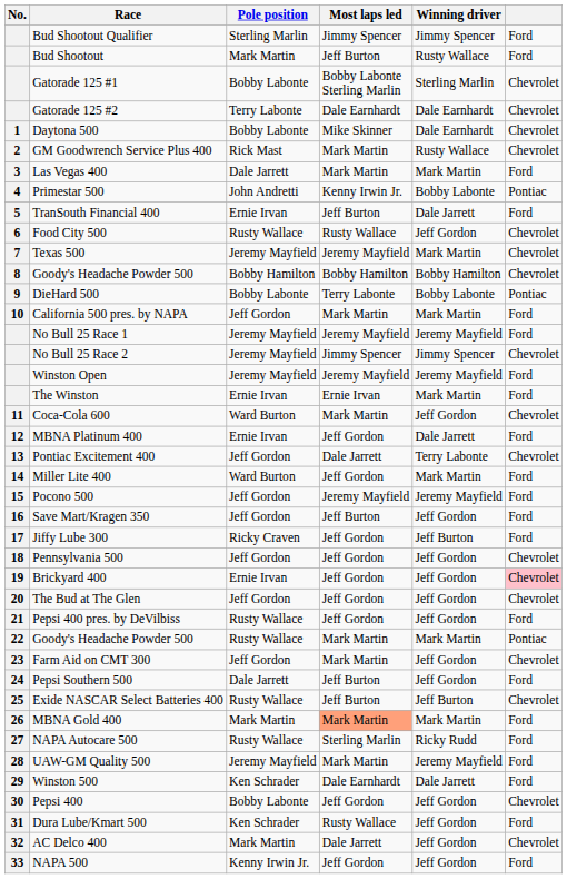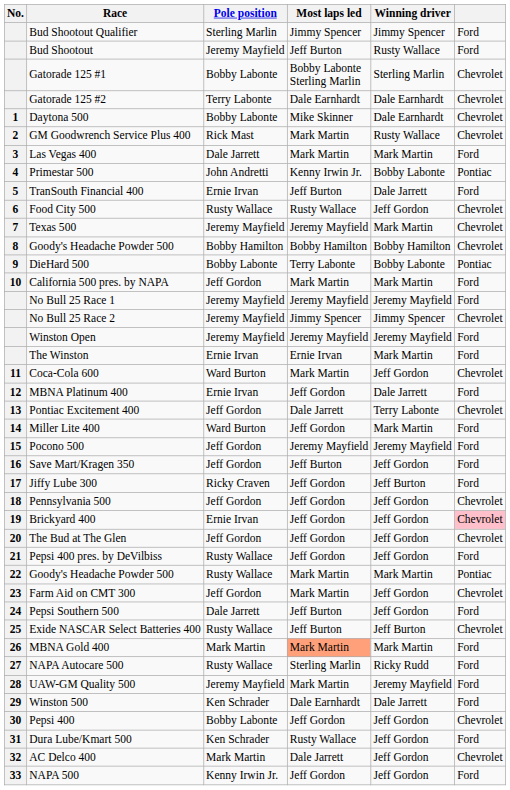 <table class="wikitable">
 <tr>
 <th>No.</th>
 <th>Race</th>
 <th><a href='#'>Pole position</a></th>
 <th>Most laps led</th>
 <th>Winning driver</th>
 <th></th>
 </tr>
 <tr>
 <th></th>
 <td>Bud Shootout Qualifier</td>
 <td>Sterling Marlin</td>
 <td>Jimmy Spencer</td>
 <td>Jimmy Spencer</td>
 <td>Ford</td>
 </tr>
 <tr>
 <th></th>
 <td>Bud Shootout</td>
-<td>Mark Martin</td>
+<td>Jeremy Mayfield</td>
 <td>Jeff Burton</td>
 <td>Rusty Wallace</td>
 <td>Ford</td>
 </tr>
 <tr>
 <th></th>
 <td>Gatorade 125 #1</td>
 <td>Bobby Labonte</td>
 <td>Bobby Labonte <br> Sterling Marlin</td>
 <td>Sterling Marlin</td>
 <td>Chevrolet</td>
 </tr>
 <tr>
 <th></th>
 <td>Gatorade 125 #2</td>
 <td>Terry Labonte</td>
 <td>Dale Earnhardt</td>
 <td>Dale Earnhardt</td>
 <td>Chevrolet</td>
 </tr>
 <tr>
 <th>1</th>
 <td>Daytona 500</td>
 <td>Bobby Labonte</td>
 <td>Mike Skinner</td>
 <td>Dale Earnhardt</td>
 <td>Chevrolet</td>
 </tr>
 <tr>
 <th>2</th>
 <td>GM Goodwrench Service Plus 400</td>
 <td>Rick Mast</td>
 <td>Mark Martin</td>
 <td>Rusty Wallace</td>
 <td>Chevrolet</td>
 </tr>
 <tr>
 <th>3</th>
 <td>Las Vegas 400</td>
 <td>Dale Jarrett</td>
 <td>Mark Martin</td>
 <td>Mark Martin</td>
 <td>Ford</td>
 </tr>
 <tr>
 <th>4</th>
 <td>Primestar 500</td>
 <td>John Andretti</td>
 <td>Kenny Irwin Jr.</td>
 <td>Bobby Labonte</td>
 <td>Pontiac</td>
 </tr>
 <tr>
 <th>5</th>
 <td>TranSouth Financial 400</td>
 <td>Ernie Irvan</td>
 <td>Jeff Burton</td>
 <td>Dale Jarrett</td>
 <td>Ford</td>
 </tr>
 <tr>
 <th>6</th>
 <td>Food City 500</td>
 <td>Rusty Wallace</td>
 <td>Rusty Wallace</td>
 <td>Jeff Gordon</td>
 <td>Chevrolet</td>
 </tr>
 <tr>
 <th>7</th>
 <td>Texas 500</td>
 <td>Jeremy Mayfield</td>
 <td>Jeremy Mayfield</td>
 <td>Mark Martin</td>
 <td>Chevrolet</td>
 </tr>
 <tr>
 <th>8</th>
 <td>Goody's Headache Powder 500</td>
 <td>Bobby Hamilton</td>
 <td>Bobby Hamilton</td>
 <td>Bobby Hamilton</td>
 <td>Chevrolet</td>
 </tr>
 <tr>
 <th>9</th>
 <td>DieHard 500</td>
 <td>Bobby Labonte</td>
 <td>Terry Labonte</td>
 <td>Bobby Labonte</td>
 <td>Pontiac</td>
 </tr>
 <tr>
 <th>10</th>
 <td>California 500 pres. by NAPA</td>
 <td>Jeff Gordon</td>
 <td>Mark Martin</td>
 <td>Mark Martin</td>
 <td>Ford</td>
 </tr>
 <tr>
 <th></th>
 <td>No Bull 25 Race 1</td>
 <td>Jeremy Mayfield</td>
 <td>Jeremy Mayfield</td>
 <td>Jeremy Mayfield</td>
 <td>Ford</td>
 </tr>
 <tr>
 <th></th>
 <td>No Bull 25 Race 2</td>
 <td>Jeremy Mayfield</td>
 <td>Jimmy Spencer</td>
 <td>Jimmy Spencer</td>
 <td>Chevrolet</td>
 </tr>
 <tr>
 <th></th>
 <td>Winston Open</td>
 <td>Jeremy Mayfield</td>
 <td>Jeremy Mayfield</td>
 <td>Jeremy Mayfield</td>
 <td>Ford</td>
 </tr>
 <tr>
 <th></th>
 <td>The Winston</td>
 <td>Ernie Irvan</td>
 <td>Ernie Irvan</td>
 <td>Mark Martin</td>
 <td>Ford</td>
 </tr>
 <tr>
 <th>11</th>
 <td>Coca-Cola 600</td>
 <td>Ward Burton</td>
 <td>Mark Martin</td>
 <td>Jeff Gordon</td>
 <td>Chevrolet</td>
 </tr>
 <tr>
 <th>12</th>
 <td>MBNA Platinum 400</td>
 <td>Ernie Irvan</td>
 <td>Jeff Gordon</td>
 <td>Dale Jarrett</td>
 <td>Ford</td>
 </tr>
 <tr>
 <th>13</th>
 <td>Pontiac Excitement 400</td>
 <td>Jeff Gordon</td>
 <td>Dale Jarrett</td>
 <td>Terry Labonte</td>
 <td>Chevrolet</td>
 </tr>
 <tr>
 <th>14</th>
 <td>Miller Lite 400</td>
 <td>Ward Burton</td>
 <td>Jeff Gordon</td>
 <td>Mark Martin</td>
 <td>Ford</td>
 </tr>
 <tr>
 <th>15</th>
 <td>Pocono 500</td>
 <td>Jeff Gordon</td>
 <td>Jeremy Mayfield</td>
 <td>Jeremy Mayfield</td>
 <td>Ford</td>
 </tr>
 <tr>
 <th>16</th>
 <td>Save Mart/Kragen 350</td>
 <td>Jeff Gordon</td>
 <td>Jeff Burton</td>
 <td>Jeff Gordon</td>
 <td>Ford</td>
 </tr>
 <tr>
 <th>17</th>
 <td>Jiffy Lube 300</td>
 <td>Ricky Craven</td>
 <td>Jeff Gordon</td>
 <td>Jeff Burton</td>
 <td>Ford</td>
 </tr>
 <tr>
 <th>18</th>
 <td>Pennsylvania 500</td>
 <td>Jeff Gordon</td>
 <td>Jeff Gordon</td>
 <td>Jeff Gordon</td>
 <td>Chevrolet</td>
 </tr>
 <tr>
 <th>19</th>
 <td>Brickyard 400</td>
 <td>Ernie Irvan</td>
 <td>Jeff Gordon</td>
 <td>Jeff Gordon</td>
 <td style="background: pink;">Chevrolet</td>
 </tr>
 <tr>
 <th>20</th>
 <td>The Bud at The Glen</td>
 <td>Jeff Gordon</td>
 <td>Jeff Gordon</td>
 <td>Jeff Gordon</td>
 <td>Chevrolet</td>
 </tr>
 <tr>
 <th>21</th>
 <td>Pepsi 400 pres. by DeVilbiss</td>
 <td>Rusty Wallace</td>
 <td>Jeff Gordon</td>
 <td>Jeff Gordon</td>
 <td>Ford</td>
 </tr>
 <tr>
 <th>22</th>
 <td>Goody's Headache Powder 500</td>
 <td>Rusty Wallace</td>
 <td>Mark Martin</td>
 <td>Mark Martin</td>
 <td>Pontiac</td>
 </tr>
 <tr>
 <th>23</th>
 <td>Farm Aid on CMT 300</td>
 <td>Jeff Gordon</td>
 <td>Mark Martin</td>
 <td>Jeff Gordon</td>
 <td>Chevrolet</td>
 </tr>
 <tr>
 <th>24</th>
 <td>Pepsi Southern 500</td>
 <td>Dale Jarrett</td>
 <td>Jeff Burton</td>
 <td>Jeff Gordon</td>
 <td>Ford</td>
 </tr>
 <tr>
 <th>25</th>
 <td>Exide NASCAR Select Batteries 400</td>
 <td>Rusty Wallace</td>
 <td>Jeff Burton</td>
 <td>Jeff Burton</td>
 <td>Chevrolet</td>
 </tr>
 <tr>
 <th>26</th>
 <td>MBNA Gold 400</td>
 <td>Mark Martin</td>
 <td style="background: lightsalmon;">Mark Martin</td>
 <td>Mark Martin</td>
 <td>Ford</td>
 </tr>
 <tr>
 <th>27</th>
 <td>NAPA Autocare 500</td>
 <td>Rusty Wallace</td>
 <td>Sterling Marlin</td>
 <td>Ricky Rudd</td>
 <td>Ford</td>
 </tr>
 <tr>
 <th>28</th>
 <td>UAW-GM Quality 500</td>
 <td>Jeremy Mayfield</td>
 <td>Mark Martin</td>
 <td>Jeremy Mayfield</td>
 <td>Ford</td>
 </tr>
 <tr>
 <th>29</th>
 <td>Winston 500</td>
 <td>Ken Schrader</td>
 <td>Dale Earnhardt</td>
 <td>Dale Jarrett</td>
 <td>Ford</td>
 </tr>
 <tr>
 <th>30</th>
 <td>Pepsi 400</td>
 <td>Bobby Labonte</td>
 <td>Jeff Gordon</td>
 <td>Jeff Gordon</td>
 <td>Chevrolet</td>
 </tr>
 <tr>
 <th>31</th>
 <td>Dura Lube/Kmart 500</td>
 <td>Ken Schrader</td>
 <td>Rusty Wallace</td>
 <td>Jeff Gordon</td>
 <td>Ford</td>
 </tr>
 <tr>
 <th>32</th>
 <td>AC Delco 400</td>
 <td>Mark Martin</td>
 <td>Dale Jarrett</td>
 <td>Jeff Gordon</td>
 <td>Chevrolet</td>
 </tr>
 <tr>
 <th>33</th>
 <td>NAPA 500</td>
 <td>Kenny Irwin Jr.</td>
 <td>Jeff Gordon</td>
 <td>Jeff Gordon</td>
 <td>Ford</td>
 </tr>
 </table>
